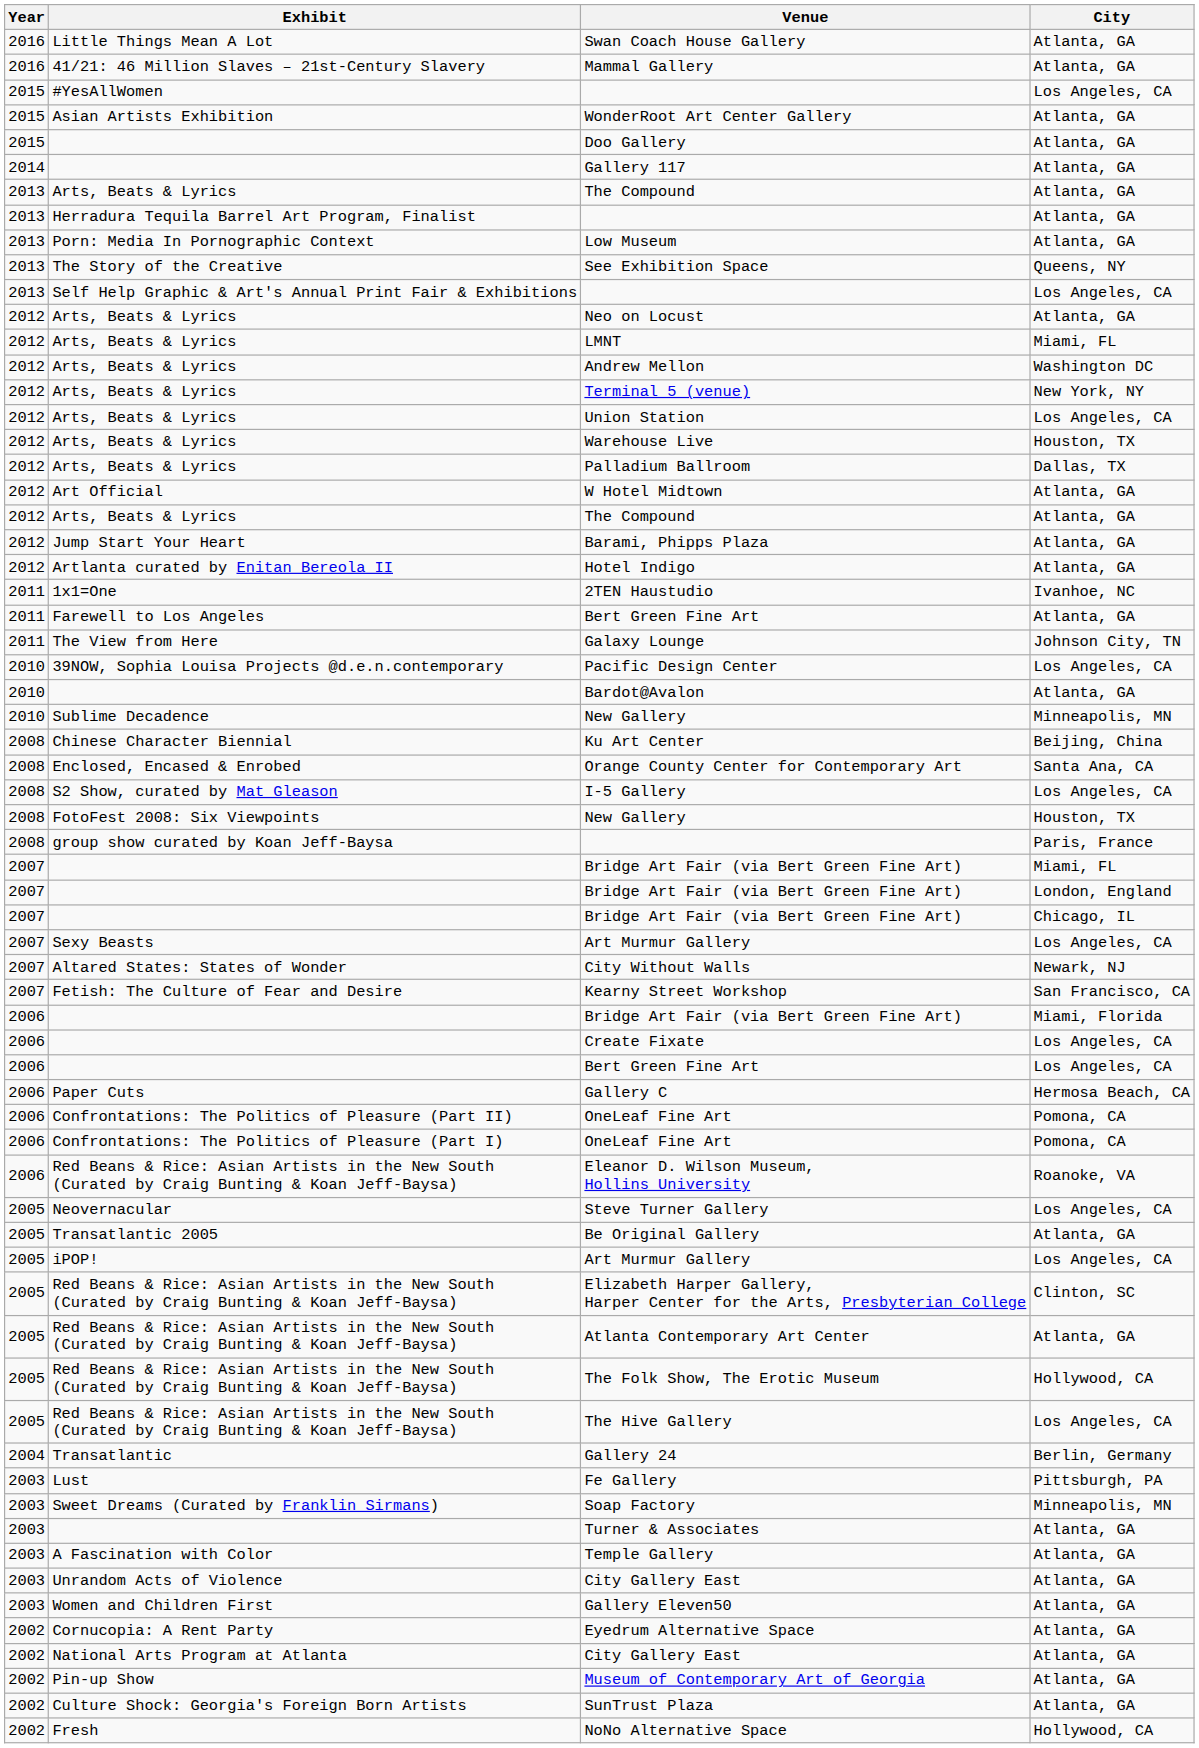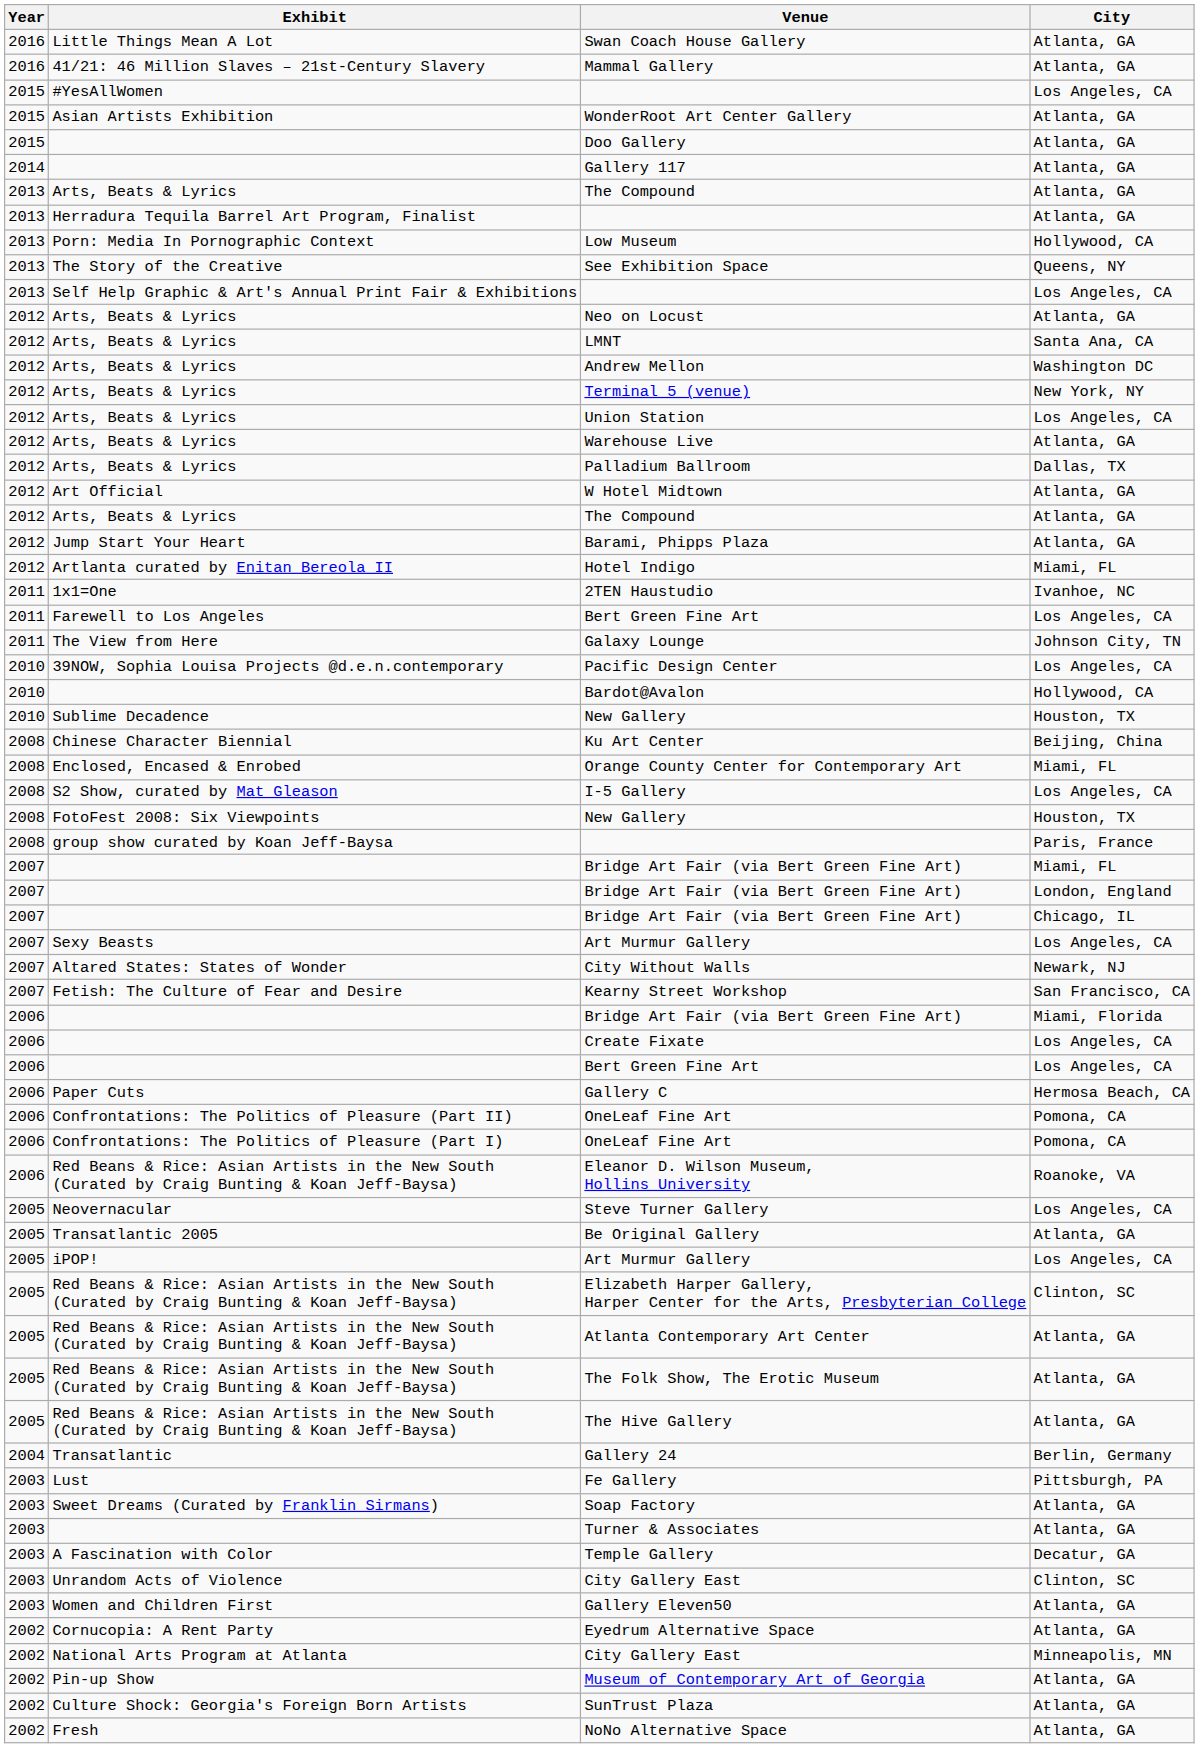 <table class="wikitable">
 <tr>
 <th>Year</th>
 <th>Exhibit</th>
 <th>Venue</th>
 <th>City</th>
 </tr>
 <tr>
 <td>2016</td>
 <td>Little Things Mean A Lot</td>
 <td>Swan Coach House Gallery</td>
 <td>Atlanta, GA</td>
 </tr>
 <tr>
 <td>2016</td>
 <td>41/21: 46 Million Slaves – 21st-Century Slavery</td>
 <td>Mammal Gallery</td>
 <td>Atlanta, GA</td>
 </tr>
 <tr>
 <td>2015</td>
 <td>#YesAllWomen</td>
 <td></td>
 <td>Los Angeles, CA</td>
 </tr>
 <tr>
 <td>2015</td>
 <td>Asian Artists Exhibition</td>
 <td>WonderRoot Art Center Gallery</td>
 <td>Atlanta, GA</td>
 </tr>
 <tr>
 <td>2015</td>
 <td></td>
 <td>Doo Gallery</td>
 <td>Atlanta, GA</td>
 </tr>
 <tr>
 <td>2014</td>
 <td></td>
 <td>Gallery 117</td>
 <td>Atlanta, GA</td>
 </tr>
 <tr>
 <td>2013</td>
 <td>Arts, Beats & Lyrics</td>
 <td>The Compound</td>
 <td>Atlanta, GA</td>
 </tr>
 <tr>
 <td>2013</td>
 <td>Herradura Tequila Barrel Art Program, Finalist</td>
 <td></td>
 <td>Atlanta, GA</td>
 </tr>
 <tr>
 <td>2013</td>
 <td>Porn: Media In Pornographic Context</td>
 <td>Low Museum</td>
-<td>Atlanta, GA</td>
+<td>Hollywood, CA</td>
 </tr>
 <tr>
 <td>2013</td>
 <td>The Story of the Creative</td>
 <td>See Exhibition Space</td>
 <td>Queens, NY</td>
 </tr>
 <tr>
 <td>2013</td>
 <td>Self Help Graphic & Art's Annual Print Fair & Exhibitions</td>
 <td></td>
 <td>Los Angeles, CA</td>
 </tr>
 <tr>
 <td>2012</td>
 <td>Arts, Beats & Lyrics</td>
 <td>Neo on Locust</td>
 <td>Atlanta, GA</td>
 </tr>
 <tr>
 <td>2012</td>
 <td>Arts, Beats & Lyrics</td>
 <td>LMNT</td>
-<td>Miami, FL</td>
+<td>Santa Ana, CA</td>
 </tr>
 <tr>
 <td>2012</td>
 <td>Arts, Beats & Lyrics</td>
 <td>Andrew Mellon</td>
 <td>Washington DC</td>
 </tr>
 <tr>
 <td>2012</td>
 <td>Arts, Beats & Lyrics</td>
 <td><a href='#'>Terminal 5 (venue)</a></td>
 <td>New York, NY</td>
 </tr>
 <tr>
 <td>2012</td>
 <td>Arts, Beats & Lyrics</td>
 <td>Union Station</td>
 <td>Los Angeles, CA</td>
 </tr>
 <tr>
 <td>2012</td>
 <td>Arts, Beats & Lyrics</td>
 <td>Warehouse Live</td>
-<td>Houston, TX</td>
+<td>Atlanta, GA</td>
 </tr>
 <tr>
 <td>2012</td>
 <td>Arts, Beats & Lyrics</td>
 <td>Palladium Ballroom</td>
 <td>Dallas, TX</td>
 </tr>
 <tr>
 <td>2012</td>
 <td>Art Official</td>
 <td>W Hotel Midtown</td>
 <td>Atlanta, GA</td>
 </tr>
 <tr>
 <td>2012</td>
 <td>Arts, Beats & Lyrics</td>
 <td>The Compound</td>
 <td>Atlanta, GA</td>
 </tr>
 <tr>
 <td>2012</td>
 <td>Jump Start Your Heart</td>
 <td>Barami, Phipps Plaza</td>
 <td>Atlanta, GA</td>
 </tr>
 <tr>
 <td>2012</td>
 <td>Artlanta curated by <a href='#'>Enitan Bereola II</a></td>
 <td>Hotel Indigo</td>
-<td>Atlanta, GA</td>
+<td>Miami, FL</td>
 </tr>
 <tr>
 <td>2011</td>
 <td>1x1=One</td>
 <td>2TEN Haustudio</td>
 <td>Ivanhoe, NC</td>
 </tr>
 <tr>
 <td>2011</td>
 <td>Farewell to Los Angeles</td>
 <td>Bert Green Fine Art</td>
-<td>Atlanta, GA</td>
+<td>Los Angeles, CA</td>
 </tr>
 <tr>
 <td>2011</td>
 <td>The View from Here</td>
 <td>Galaxy Lounge</td>
 <td>Johnson City, TN</td>
 </tr>
 <tr>
 <td>2010</td>
 <td>39NOW, Sophia Louisa Projects @d.e.n.contemporary</td>
 <td>Pacific Design Center</td>
 <td>Los Angeles, CA</td>
 </tr>
 <tr>
 <td>2010</td>
 <td></td>
 <td>Bardot@Avalon</td>
-<td>Atlanta, GA</td>
+<td>Hollywood, CA</td>
 </tr>
 <tr>
 <td>2010</td>
 <td>Sublime Decadence</td>
 <td>New Gallery</td>
-<td>Minneapolis, MN</td>
+<td>Houston, TX</td>
 </tr>
 <tr>
 <td>2008</td>
 <td>Chinese Character Biennial</td>
 <td>Ku Art Center</td>
 <td>Beijing, China</td>
 </tr>
 <tr>
 <td>2008</td>
 <td>Enclosed, Encased & Enrobed</td>
 <td>Orange County Center for Contemporary Art</td>
-<td>Santa Ana, CA</td>
+<td>Miami, FL</td>
 </tr>
 <tr>
 <td>2008</td>
 <td>S2 Show, curated by <a href='#'>Mat Gleason</a></td>
 <td>I-5 Gallery</td>
 <td>Los Angeles, CA</td>
 </tr>
 <tr>
 <td>2008</td>
 <td>FotoFest 2008: Six Viewpoints</td>
 <td>New Gallery</td>
 <td>Houston, TX</td>
 </tr>
 <tr>
 <td>2008</td>
 <td>group show curated by Koan Jeff-Baysa</td>
 <td></td>
 <td>Paris, France</td>
 </tr>
 <tr>
 <td>2007</td>
 <td></td>
 <td>Bridge Art Fair (via Bert Green Fine Art)</td>
 <td>Miami, FL</td>
 </tr>
 <tr>
 <td>2007</td>
 <td></td>
 <td>Bridge Art Fair (via Bert Green Fine Art)</td>
 <td>London, England</td>
 </tr>
 <tr>
 <td>2007</td>
 <td></td>
 <td>Bridge Art Fair (via Bert Green Fine Art)</td>
 <td>Chicago, IL</td>
 </tr>
 <tr>
 <td>2007</td>
 <td>Sexy Beasts</td>
 <td>Art Murmur Gallery</td>
 <td>Los Angeles, CA</td>
 </tr>
 <tr>
 <td>2007</td>
 <td>Altared States: States of Wonder</td>
 <td>City Without Walls</td>
 <td>Newark, NJ</td>
 </tr>
 <tr>
 <td>2007</td>
 <td>Fetish: The Culture of Fear and Desire</td>
 <td>Kearny Street Workshop</td>
 <td>San Francisco, CA</td>
 </tr>
 <tr>
 <td>2006</td>
 <td></td>
 <td>Bridge Art Fair (via Bert Green Fine Art)</td>
 <td>Miami, Florida</td>
 </tr>
 <tr>
 <td>2006</td>
 <td></td>
 <td>Create Fixate</td>
 <td>Los Angeles, CA</td>
 </tr>
 <tr>
 <td>2006</td>
 <td></td>
 <td>Bert Green Fine Art</td>
 <td>Los Angeles, CA</td>
 </tr>
 <tr>
 <td>2006</td>
 <td>Paper Cuts</td>
 <td>Gallery C</td>
 <td>Hermosa Beach, CA</td>
 </tr>
 <tr>
 <td>2006</td>
 <td>Confrontations: The Politics of Pleasure (Part II)</td>
 <td>OneLeaf Fine Art</td>
 <td>Pomona, CA</td>
 </tr>
 <tr>
 <td>2006</td>
 <td>Confrontations: The Politics of Pleasure (Part I)</td>
 <td>OneLeaf Fine Art</td>
 <td>Pomona, CA</td>
 </tr>
 <tr>
 <td>2006</td>
 <td>Red Beans & Rice: Asian Artists in the New South<br>(Curated by Craig Bunting & Koan Jeff-Baysa)</td>
 <td>Eleanor D. Wilson Museum,<br><a href='#'>Hollins University</a></td>
 <td>Roanoke, VA</td>
 </tr>
 <tr>
 <td>2005</td>
 <td>Neovernacular</td>
 <td>Steve Turner Gallery</td>
 <td>Los Angeles, CA</td>
 </tr>
 <tr>
 <td>2005</td>
 <td>Transatlantic 2005</td>
 <td>Be Original Gallery</td>
 <td>Atlanta, GA</td>
 </tr>
 <tr>
 <td>2005</td>
 <td>iPOP!</td>
 <td>Art Murmur Gallery</td>
 <td>Los Angeles, CA</td>
 </tr>
 <tr>
 <td>2005</td>
 <td>Red Beans & Rice: Asian Artists in the New South<br>(Curated by Craig Bunting & Koan Jeff-Baysa)</td>
 <td>Elizabeth Harper Gallery,<br>Harper Center for the Arts, <a href='#'>Presbyterian College</a></td>
 <td>Clinton, SC</td>
 </tr>
 <tr>
 <td>2005</td>
 <td>Red Beans & Rice: Asian Artists in the New South<br>(Curated by Craig Bunting & Koan Jeff-Baysa)</td>
 <td>Atlanta Contemporary Art Center</td>
 <td>Atlanta, GA</td>
 </tr>
 <tr>
 <td>2005</td>
 <td>Red Beans & Rice: Asian Artists in the New South<br>(Curated by Craig Bunting & Koan Jeff-Baysa)</td>
 <td>The Folk Show, The Erotic Museum</td>
-<td>Hollywood, CA</td>
+<td>Atlanta, GA</td>
 </tr>
 <tr>
 <td>2005</td>
 <td>Red Beans & Rice: Asian Artists in the New South<br>(Curated by Craig Bunting & Koan Jeff-Baysa)</td>
 <td>The Hive Gallery</td>
-<td>Los Angeles, CA</td>
+<td>Atlanta, GA</td>
 </tr>
 <tr>
 <td>2004</td>
 <td>Transatlantic</td>
 <td>Gallery 24</td>
 <td>Berlin, Germany</td>
 </tr>
 <tr>
 <td>2003</td>
 <td>Lust</td>
 <td>Fe Gallery</td>
 <td>Pittsburgh, PA</td>
 </tr>
 <tr>
 <td>2003</td>
 <td>Sweet Dreams (Curated by <a href='#'>Franklin Sirmans</a>)</td>
 <td>Soap Factory</td>
-<td>Minneapolis, MN</td>
+<td>Atlanta, GA</td>
 </tr>
 <tr>
 <td>2003</td>
 <td></td>
 <td>Turner & Associates</td>
 <td>Atlanta, GA</td>
 </tr>
 <tr>
 <td>2003</td>
 <td>A Fascination with Color</td>
 <td>Temple Gallery</td>
-<td>Atlanta, GA</td>
+<td>Decatur, GA</td>
 </tr>
 <tr>
 <td>2003</td>
 <td>Unrandom Acts of Violence</td>
 <td>City Gallery East</td>
-<td>Atlanta, GA</td>
+<td>Clinton, SC</td>
 </tr>
 <tr>
 <td>2003</td>
 <td>Women and Children First</td>
 <td>Gallery Eleven50</td>
 <td>Atlanta, GA</td>
 </tr>
 <tr>
 <td>2002</td>
 <td>Cornucopia: A Rent Party</td>
 <td>Eyedrum Alternative Space</td>
 <td>Atlanta, GA</td>
 </tr>
 <tr>
 <td>2002</td>
 <td>National Arts Program at Atlanta</td>
 <td>City Gallery East</td>
-<td>Atlanta, GA</td>
+<td>Minneapolis, MN</td>
 </tr>
 <tr>
 <td>2002</td>
 <td>Pin-up Show</td>
 <td><a href='#'>Museum of Contemporary Art of Georgia</a></td>
 <td>Atlanta, GA</td>
 </tr>
 <tr>
 <td>2002</td>
 <td>Culture Shock: Georgia's Foreign Born Artists</td>
 <td>SunTrust Plaza</td>
 <td>Atlanta, GA</td>
 </tr>
 <tr>
 <td>2002</td>
 <td>Fresh</td>
 <td>NoNo Alternative Space</td>
-<td>Hollywood, CA</td>
+<td>Atlanta, GA</td>
 </tr>
 </table>
